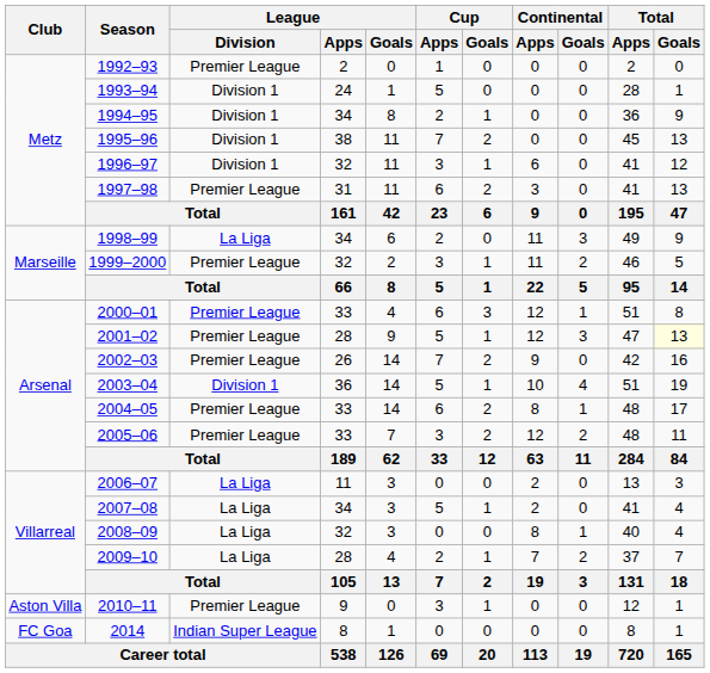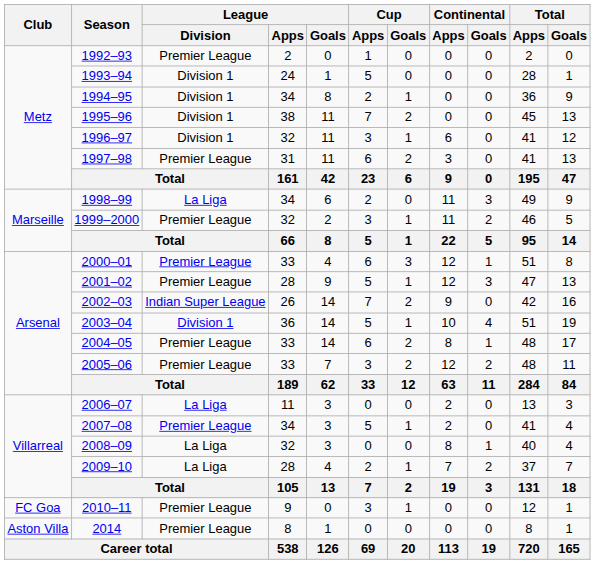 <table class="wikitable" style="text-align:center">
 <tr>
 <th rowspan="2">Club</th>
 <th rowspan="2">Season</th>
 <th colspan="3">League</th>
 <th colspan="2">Cup</th>
 <th colspan="2">Continental</th>
 <th colspan="2">Total</th>
 </tr>
 <tr>
 <th>Division</th>
 <th>Apps</th>
 <th>Goals</th>
 <th>Apps</th>
 <th>Goals</th>
 <th>Apps</th>
 <th>Goals</th>
 <th>Apps</th>
 <th>Goals</th>
 </tr>
 <tr>
 <td rowspan="7"><a href='#'>Metz</a></td>
 <td><a href='#'>1992–93</a></td>
 <td>Premier League</td>
 <td>2</td>
 <td>0</td>
 <td>1</td>
 <td>0</td>
 <td>0</td>
 <td>0</td>
 <td>2</td>
 <td>0</td>
 </tr>
 <tr>
 <td><a href='#'>1993–94</a></td>
 <td>Division 1</td>
 <td>24</td>
 <td>1</td>
 <td>5</td>
 <td>0</td>
 <td>0</td>
 <td>0</td>
 <td>28</td>
 <td>1</td>
 </tr>
 <tr>
 <td><a href='#'>1994–95</a></td>
 <td>Division 1</td>
 <td>34</td>
 <td>8</td>
 <td>2</td>
 <td>1</td>
 <td>0</td>
 <td>0</td>
 <td>36</td>
 <td>9</td>
 </tr>
 <tr>
 <td><a href='#'>1995–96</a></td>
 <td>Division 1</td>
 <td>38</td>
 <td>11</td>
 <td>7</td>
 <td>2</td>
 <td>0</td>
 <td>0</td>
 <td>45</td>
 <td>13</td>
 </tr>
 <tr>
 <td><a href='#'>1996–97</a></td>
 <td>Division 1</td>
 <td>32</td>
 <td>11</td>
 <td>3</td>
 <td>1</td>
 <td>6</td>
 <td>0</td>
 <td>41</td>
 <td>12</td>
 </tr>
 <tr>
 <td><a href='#'>1997–98</a></td>
 <td>Premier League</td>
 <td>31</td>
 <td>11</td>
 <td>6</td>
 <td>2</td>
 <td>3</td>
 <td>0</td>
 <td>41</td>
 <td>13</td>
 </tr>
 <tr>
 <th colspan="2">Total</th>
 <th>161</th>
 <th>42</th>
 <th>23</th>
 <th>6</th>
 <th>9</th>
 <th>0</th>
 <th>195</th>
 <th>47</th>
 </tr>
 <tr>
 <td rowspan="3"><a href='#'>Marseille</a></td>
 <td><a href='#'>1998–99</a></td>
 <td><a href='#'>La Liga</a></td>
 <td>34</td>
 <td>6</td>
 <td>2</td>
 <td>0</td>
 <td>11</td>
 <td>3</td>
 <td>49</td>
 <td>9</td>
 </tr>
 <tr>
 <td><a href='#'>1999–2000</a></td>
 <td>Premier League</td>
 <td>32</td>
 <td>2</td>
 <td>3</td>
 <td>1</td>
 <td>11</td>
 <td>2</td>
 <td>46</td>
 <td>5</td>
 </tr>
 <tr>
 <th colspan="2">Total</th>
 <th>66</th>
 <th>8</th>
 <th>5</th>
 <th>1</th>
 <th>22</th>
 <th>5</th>
 <th>95</th>
 <th>14</th>
 </tr>
 <tr>
 <td rowspan="7"><a href='#'>Arsenal</a></td>
 <td><a href='#'>2000–01</a></td>
 <td><a href='#'>Premier League</a></td>
 <td>33</td>
 <td>4</td>
 <td>6</td>
 <td>3</td>
 <td>12</td>
 <td>1</td>
 <td>51</td>
 <td>8</td>
 </tr>
 <tr>
 <td><a href='#'>2001–02</a></td>
 <td>Premier League</td>
 <td>28</td>
 <td>9</td>
 <td>5</td>
 <td>1</td>
 <td>12</td>
 <td>3</td>
 <td>47</td>
-<td style="background: lightyellow;">13</td>
+<td>13</td>
 </tr>
 <tr>
 <td><a href='#'>2002–03</a></td>
-<td>Premier League</td>
+<td><a href='#'>Indian Super League</a></td>
 <td>26</td>
 <td>14</td>
 <td>7</td>
 <td>2</td>
 <td>9</td>
 <td>0</td>
 <td>42</td>
 <td>16</td>
 </tr>
 <tr>
 <td><a href='#'>2003–04</a></td>
 <td><a href='#'>Division 1</a></td>
 <td>36</td>
 <td>14</td>
 <td>5</td>
 <td>1</td>
 <td>10</td>
 <td>4</td>
 <td>51</td>
 <td>19</td>
 </tr>
 <tr>
 <td><a href='#'>2004–05</a></td>
 <td>Premier League</td>
 <td>33</td>
 <td>14</td>
 <td>6</td>
 <td>2</td>
 <td>8</td>
 <td>1</td>
 <td>48</td>
 <td>17</td>
 </tr>
 <tr>
 <td><a href='#'>2005–06</a></td>
 <td>Premier League</td>
 <td>33</td>
 <td>7</td>
 <td>3</td>
 <td>2</td>
 <td>12</td>
 <td>2</td>
 <td>48</td>
 <td>11</td>
 </tr>
 <tr>
 <th colspan="2">Total</th>
 <th>189</th>
 <th>62</th>
 <th>33</th>
 <th>12</th>
 <th>63</th>
 <th>11</th>
 <th>284</th>
 <th>84</th>
 </tr>
 <tr>
 <td rowspan="5"><a href='#'>Villarreal</a></td>
 <td><a href='#'>2006–07</a></td>
 <td><a href='#'>La Liga</a></td>
 <td>11</td>
 <td>3</td>
 <td>0</td>
 <td>0</td>
 <td>2</td>
 <td>0</td>
 <td>13</td>
 <td>3</td>
 </tr>
 <tr>
 <td><a href='#'>2007–08</a></td>
-<td>La Liga</td>
+<td><a href='#'>Premier League</a></td>
 <td>34</td>
 <td>3</td>
 <td>5</td>
 <td>1</td>
 <td>2</td>
 <td>0</td>
 <td>41</td>
 <td>4</td>
 </tr>
 <tr>
 <td><a href='#'>2008–09</a></td>
 <td>La Liga</td>
 <td>32</td>
 <td>3</td>
 <td>0</td>
 <td>0</td>
 <td>8</td>
 <td>1</td>
 <td>40</td>
 <td>4</td>
 </tr>
 <tr>
 <td><a href='#'>2009–10</a></td>
 <td>La Liga</td>
 <td>28</td>
 <td>4</td>
 <td>2</td>
 <td>1</td>
 <td>7</td>
 <td>2</td>
 <td>37</td>
 <td>7</td>
 </tr>
 <tr>
 <th colspan="2">Total</th>
 <th>105</th>
 <th>13</th>
 <th>7</th>
 <th>2</th>
 <th>19</th>
 <th>3</th>
 <th>131</th>
 <th>18</th>
 </tr>
 <tr>
-<td><a href='#'>Aston Villa</a></td>
+<td><a href='#'>FC Goa</a></td>
 <td><a href='#'>2010–11</a></td>
 <td>Premier League</td>
 <td>9</td>
 <td>0</td>
 <td>3</td>
 <td>1</td>
 <td>0</td>
 <td>0</td>
 <td>12</td>
 <td>1</td>
 </tr>
 <tr>
-<td><a href='#'>FC Goa</a></td>
+<td><a href='#'>Aston Villa</a></td>
 <td><a href='#'>2014</a></td>
-<td><a href='#'>Indian Super League</a></td>
+<td>Premier League</td>
 <td>8</td>
 <td>1</td>
 <td>0</td>
 <td>0</td>
 <td>0</td>
 <td>0</td>
 <td>8</td>
 <td>1</td>
 </tr>
 <tr>
 <th colspan="3">Career total</th>
 <th>538</th>
 <th>126</th>
 <th>69</th>
 <th>20</th>
 <th>113</th>
 <th>19</th>
 <th>720</th>
 <th>165</th>
 </tr>
 </table>
